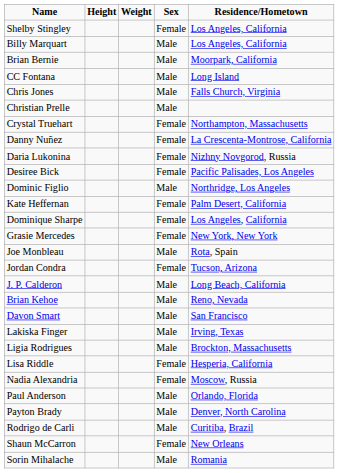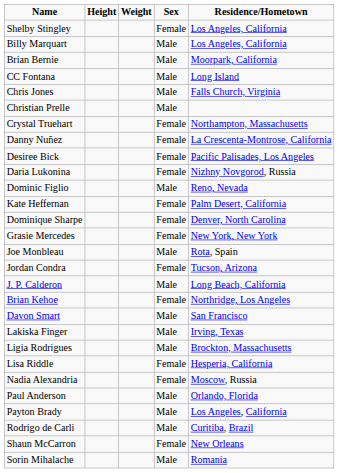 <table class="wikitable" generated with >
 <tr style="font-weight:bold" align="center">
 <td>Name</td>
 <td>Height</td>
 <td>Weight</td>
 <td>Sex</td>
 <td>Residence/Hometown</td>
 </tr>
 <tr>
 <td>Shelby Stingley</td>
 <td></td>
 <td></td>
 <td>Female</td>
 <td><a href='#'>Los Angeles, California</a></td>
 </tr>
 <tr>
 <td>Billy Marquart</td>
 <td></td>
 <td></td>
 <td>Male</td>
 <td><a href='#'>Los Angeles, California</a></td>
 </tr>
 <tr>
 <td>Brian Bernie</td>
 <td></td>
 <td></td>
 <td>Male</td>
 <td><a href='#'>Moorpark, California</a></td>
 </tr>
 <tr>
 <td>CC Fontana</td>
 <td></td>
 <td></td>
 <td>Male</td>
 <td><a href='#'>Long Island</a></td>
 </tr>
 <tr>
 <td>Chris Jones</td>
 <td></td>
 <td></td>
 <td>Male</td>
 <td><a href='#'>Falls Church, Virginia</a></td>
 </tr>
 <tr>
 <td>Christian Prelle</td>
 <td></td>
 <td></td>
 <td>Male</td>
 <td></td>
 </tr>
 <tr>
 <td>Crystal Truehart</td>
 <td></td>
 <td></td>
 <td>Female</td>
 <td><a href='#'>Northampton, Massachusetts</a></td>
 </tr>
 <tr>
 <td>Danny Nuñez</td>
 <td></td>
 <td></td>
 <td>Female</td>
 <td><a href='#'>La Crescenta-Montrose, California</a></td>
 </tr>
 <tr>
+<td>Desiree Bick</td>
+<td></td>
+<td></td>
+<td>Female</td>
+<td><a href='#'>Pacific Palisades, Los Angeles</a></td>
+</tr>
+<tr>
 <td>Daria Lukonina</td>
 <td></td>
 <td></td>
 <td>Female</td>
 <td><a href='#'>Nizhny Novgorod</a>, Russia</td>
 </tr>
 <tr>
-<td>Desiree Bick</td>
-<td></td>
-<td></td>
-<td>Female</td>
-<td><a href='#'>Pacific Palisades, Los Angeles</a></td>
-</tr>
-<tr>
 <td>Dominic Figlio</td>
 <td></td>
 <td></td>
 <td>Male</td>
-<td><a href='#'>Northridge, Los Angeles</a></td>
+<td><a href='#'>Reno, Nevada</a></td>
 </tr>
 <tr>
 <td>Kate Heffernan</td>
 <td></td>
 <td></td>
 <td>Female</td>
 <td><a href='#'>Palm Desert, California</a></td>
 </tr>
 <tr>
 <td>Dominique Sharpe</td>
 <td></td>
 <td></td>
 <td>Female</td>
-<td><a href='#'>Los Angeles</a>, <a href='#'>California</a></td>
+<td><a href='#'>Denver, North Carolina</a></td>
 </tr>
 <tr>
 <td>Grasie Mercedes</td>
 <td></td>
 <td></td>
 <td>Female</td>
 <td><a href='#'>New York, New York</a></td>
 </tr>
 <tr>
 <td>Joe Monbleau</td>
 <td></td>
 <td></td>
 <td>Male</td>
 <td><a href='#'>Rota</a>, Spain</td>
 </tr>
 <tr>
 <td>Jordan Condra</td>
 <td></td>
 <td></td>
 <td>Female</td>
 <td><a href='#'>Tucson, Arizona</a></td>
 </tr>
 <tr>
 <td><a href='#'>J. P. Calderon</a></td>
 <td></td>
 <td></td>
 <td>Male</td>
 <td><a href='#'>Long Beach, California</a></td>
 </tr>
 <tr>
 <td><a href='#'>Brian Kehoe</a></td>
 <td></td>
 <td></td>
-<td>Male</td>
-<td><a href='#'>Reno, Nevada</a></td>
+<td>Female</td>
+<td><a href='#'>Northridge, Los Angeles</a></td>
 </tr>
 <tr>
 <td><a href='#'>Davon Smart</a></td>
 <td></td>
 <td></td>
 <td>Male</td>
 <td><a href='#'>San Francisco</a></td>
 </tr>
 <tr>
 <td>Lakiska Finger</td>
 <td></td>
 <td></td>
 <td>Male</td>
 <td><a href='#'>Irving, Texas</a></td>
 </tr>
 <tr>
 <td>Ligia Rodrigues</td>
 <td></td>
 <td></td>
 <td>Male</td>
 <td><a href='#'>Brockton, Massachusetts</a></td>
 </tr>
 <tr>
 <td>Lisa Riddle</td>
 <td></td>
 <td></td>
 <td>Female</td>
 <td><a href='#'>Hesperia, California</a></td>
 </tr>
 <tr>
 <td>Nadia Alexandria</td>
 <td></td>
 <td></td>
 <td>Female</td>
 <td><a href='#'>Moscow</a>, Russia</td>
 </tr>
 <tr>
 <td>Paul Anderson</td>
 <td></td>
 <td></td>
 <td>Male</td>
 <td><a href='#'>Orlando, Florida</a></td>
 </tr>
 <tr>
 <td>Payton Brady</td>
 <td></td>
 <td></td>
 <td>Male</td>
-<td><a href='#'>Denver, North Carolina</a></td>
+<td><a href='#'>Los Angeles</a>, <a href='#'>California</a></td>
 </tr>
 <tr>
 <td>Rodrigo de Carli</td>
 <td></td>
 <td></td>
 <td>Male</td>
 <td><a href='#'>Curitiba</a>, <a href='#'>Brazil</a></td>
 </tr>
 <tr>
 <td>Shaun McCarron</td>
 <td></td>
 <td></td>
 <td>Female</td>
 <td><a href='#'>New Orleans</a></td>
 </tr>
 <tr>
 <td>Sorin Mihalache</td>
 <td></td>
 <td></td>
 <td>Male</td>
 <td><a href='#'>Romania</a></td>
 </tr>
 </table>
